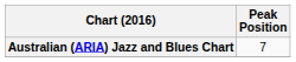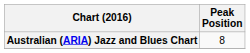 <table class="wikitable sortable plainrowheaders" style="text-align:center">
 <tr>
 <th scope="col">Chart (2016)</th>
 <th scope="col">Peak<br>Position</th>
 </tr>
 <tr>
 <th scope="row">Australian (<a href='#'>ARIA</a>) Jazz and Blues Chart</th>
-<td>7</td>
+<td>8</td>
 </tr>
 <tr>
 </tr>
 </table>
